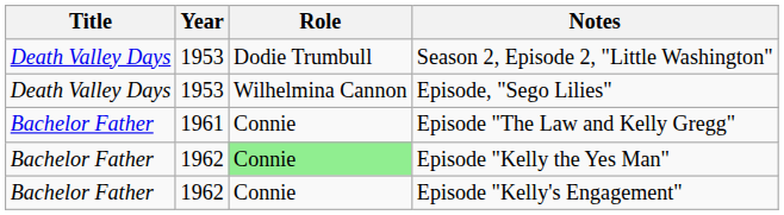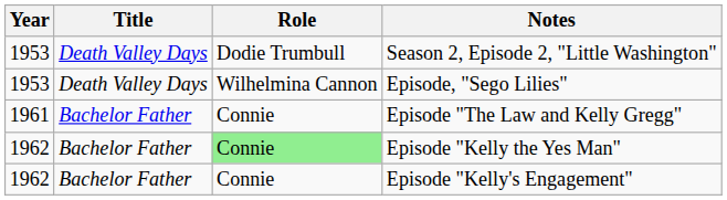 <table class="wikitable plainrowheaders sortable">
 <tr>
+<th scope="col">Year</th>
 <th scope="col">Title</th>
-<th scope="col">Year</th>
 <th scope="col">Role</th>
 <th scope="col" class="unsortable">Notes</th>
 </tr>
 <tr>
+<td>1953</td>
 <td><em><a href='#'>Death Valley Days</a></em></td>
-<td>1953</td>
 <td>Dodie Trumbull</td>
 <td>Season 2, Episode 2, "Little Washington"</td>
 </tr>
 <tr>
+<td>1953</td>
 <td><em>Death Valley Days</em></td>
-<td>1953</td>
 <td>Wilhelmina Cannon</td>
 <td>Episode, "Sego Lilies"</td>
 </tr>
 <tr>
+<td>1961</td>
 <td><em><a href='#'>Bachelor Father</a></em></td>
-<td>1961</td>
 <td>Connie</td>
 <td>Episode "The Law and Kelly Gregg"</td>
 </tr>
 <tr>
+<td>1962</td>
 <td><em>Bachelor Father</em></td>
-<td>1962</td>
 <td style="background: lightgreen;">Connie</td>
 <td>Episode "Kelly the Yes Man"</td>
 </tr>
 <tr>
+<td>1962</td>
 <td><em>Bachelor Father</em></td>
-<td>1962</td>
 <td>Connie</td>
 <td>Episode "Kelly's Engagement"</td>
 </tr>
 </table>
